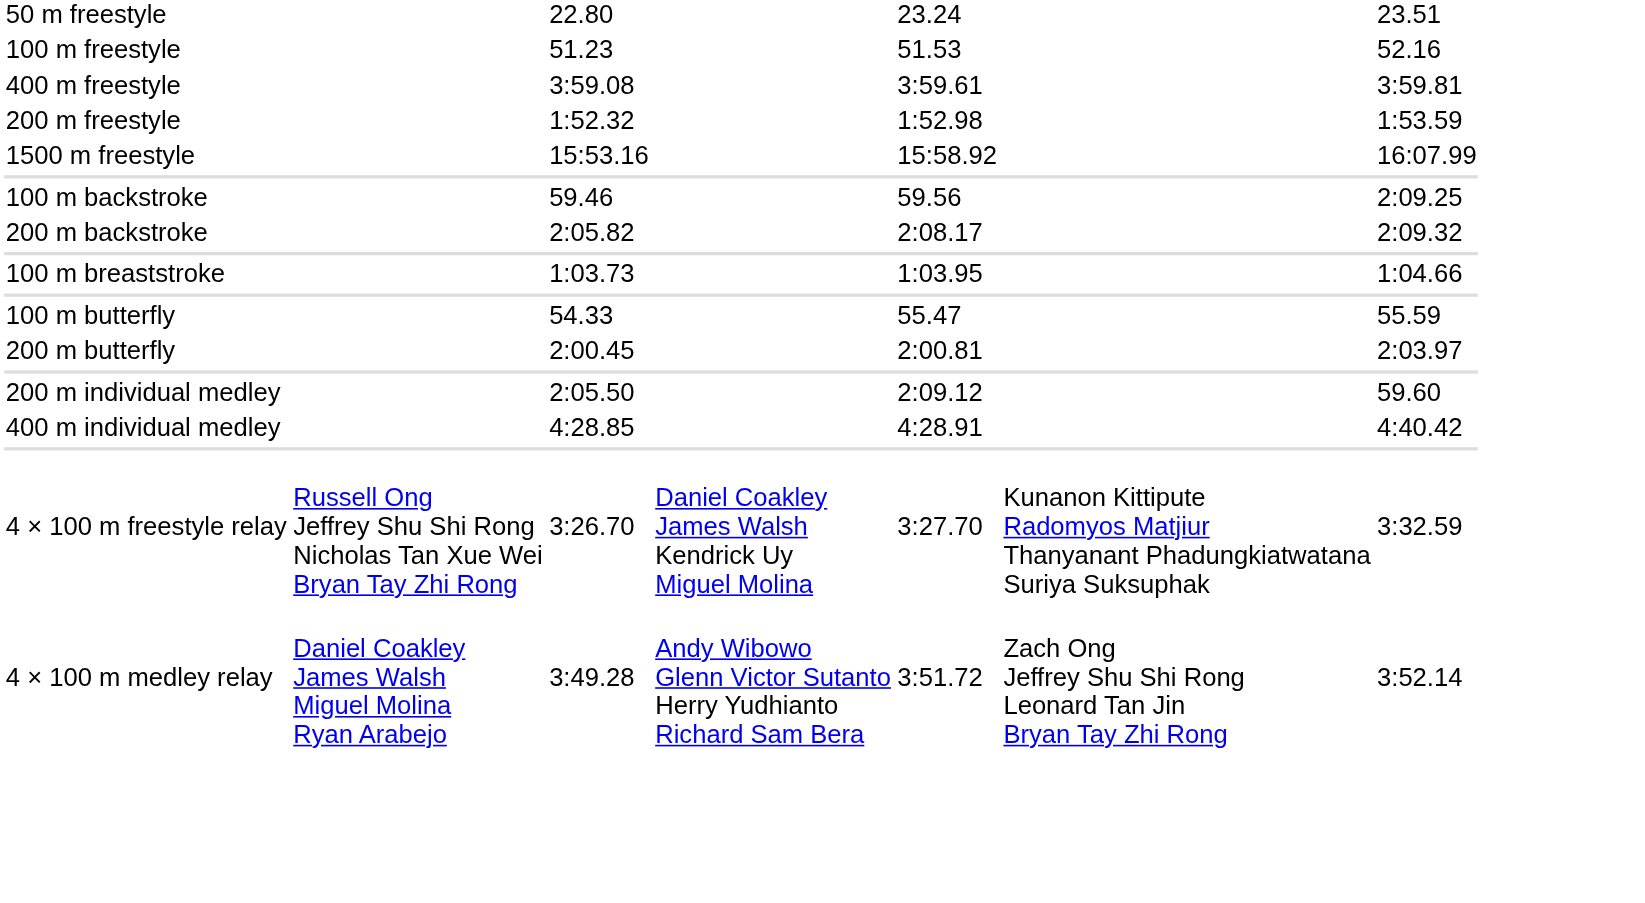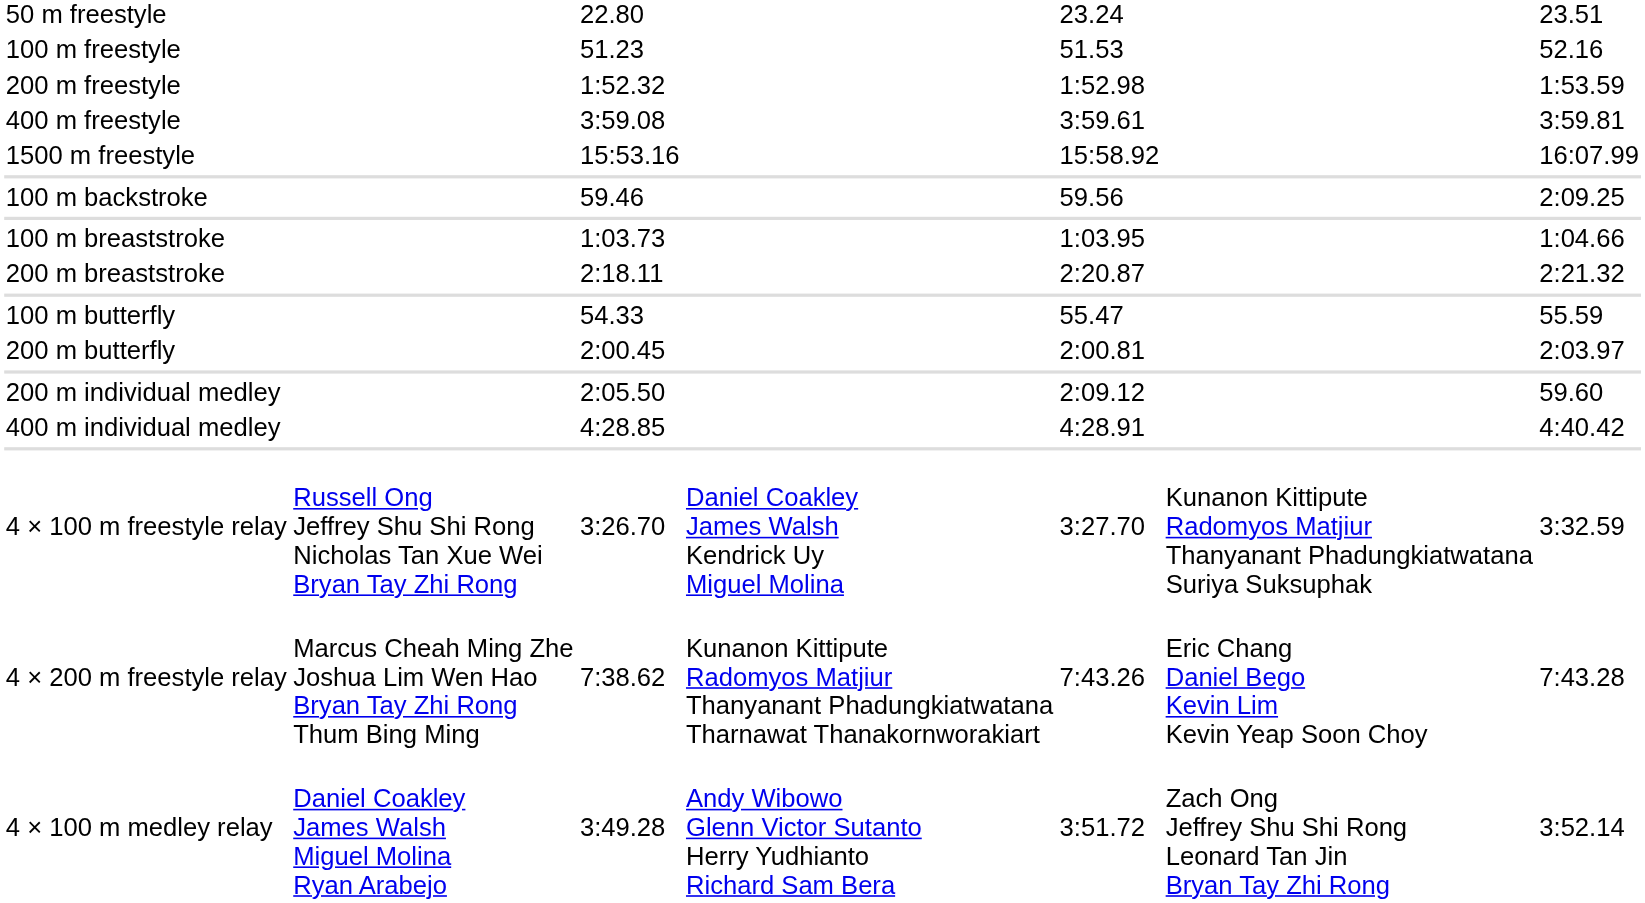 <table>
 <tr>
 <td>50 m freestyle</td>
 <td></td>
 <td>22.80</td>
 <td></td>
 <td>23.24</td>
 <td></td>
 <td>23.51</td>
 </tr>
 <tr>
 <td>100 m freestyle</td>
 <td></td>
 <td>51.23</td>
 <td></td>
 <td>51.53</td>
 <td></td>
 <td>52.16</td>
 </tr>
 <tr>
+<td>200 m freestyle</td>
+<td></td>
+<td>1:52.32</td>
+<td></td>
+<td>1:52.98</td>
+<td></td>
+<td>1:53.59</td>
+</tr>
+<tr>
 <td>400 m freestyle</td>
 <td></td>
 <td>3:59.08</td>
 <td></td>
 <td>3:59.61</td>
 <td></td>
 <td>3:59.81</td>
-</tr>
-<tr>
-<td>200 m freestyle</td>
-<td></td>
-<td>1:52.32</td>
-<td></td>
-<td>1:52.98</td>
-<td></td>
-<td>1:53.59</td>
 </tr>
 <tr>
 <td>1500 m freestyle</td>
 <td></td>
 <td>15:53.16</td>
 <td></td>
 <td>15:58.92</td>
 <td></td>
 <td>16:07.99</td>
 </tr>
 <tr bgcolor=#DDDDDD>
 <td colspan=7></td>
 </tr>
 <tr>
 <td>100 m backstroke</td>
 <td></td>
 <td>59.46</td>
 <td></td>
 <td>59.56</td>
 <td></td>
 <td>2:09.25</td>
 </tr>
-<tr>
-<td>200 m backstroke</td>
-<td></td>
-<td>2:05.82</td>
-<td></td>
-<td>2:08.17</td>
-<td></td>
-<td>2:09.32</td>
-</tr>
 <tr bgcolor=#DDDDDD>
 <td colspan=7></td>
 </tr>
 <tr>
 <td>100 m breaststroke</td>
 <td></td>
 <td>1:03.73</td>
 <td></td>
 <td>1:03.95</td>
 <td></td>
 <td>1:04.66</td>
+</tr>
+<tr>
+<td>200 m breaststroke</td>
+<td></td>
+<td>2:18.11</td>
+<td></td>
+<td>2:20.87</td>
+<td></td>
+<td>2:21.32</td>
 </tr>
 <tr bgcolor=#DDDDDD>
 <td colspan=7></td>
 </tr>
 <tr>
 <td>100 m butterfly</td>
 <td></td>
 <td>54.33</td>
 <td></td>
 <td>55.47</td>
 <td></td>
 <td>55.59</td>
 </tr>
 <tr>
 <td>200 m butterfly</td>
 <td></td>
 <td>2:00.45</td>
 <td></td>
 <td>2:00.81</td>
 <td></td>
 <td>2:03.97</td>
 </tr>
 <tr bgcolor=#DDDDDD>
 <td colspan=7></td>
 </tr>
 <tr>
 <td>200 m individual medley</td>
 <td></td>
 <td>2:05.50</td>
 <td></td>
 <td>2:09.12</td>
 <td></td>
 <td>59.60</td>
 </tr>
 <tr>
 <td>400 m individual medley</td>
 <td></td>
 <td>4:28.85</td>
 <td></td>
 <td>4:28.91</td>
 <td></td>
 <td>4:40.42</td>
 </tr>
 <tr bgcolor=#DDDDDD>
 <td colspan=7></td>
 </tr>
 <tr>
 <td>4 × 100 m freestyle relay</td>
 <td>  <br> <a href='#'>Russell Ong</a> <br> Jeffrey Shu Shi Rong <br> Nicholas Tan Xue Wei <br> <a href='#'>Bryan Tay Zhi Rong</a></td>
 <td>3:26.70</td>
 <td>  <br> <a href='#'>Daniel Coakley</a> <br> <a href='#'>James Walsh</a> <br> Kendrick Uy <br> <a href='#'>Miguel Molina</a></td>
 <td>3:27.70</td>
 <td>  <br> Kunanon Kittipute <br> <a href='#'>Radomyos Matjiur</a> <br> Thanyanant Phadungkiatwatana <br> Suriya Suksuphak</td>
 <td>3:32.59</td>
 </tr>
 <tr>
+<td>4 × 200 m freestyle relay</td>
+<td>  <br> Marcus Cheah Ming Zhe <br> Joshua Lim Wen Hao <br> <a href='#'>Bryan Tay Zhi Rong</a> <br> Thum Bing Ming</td>
+<td>7:38.62</td>
+<td>  <br> Kunanon Kittipute <br> <a href='#'>Radomyos Matjiur</a> <br> Thanyanant Phadungkiatwatana <br> Tharnawat Thanakornworakiart</td>
+<td>7:43.26</td>
+<td>  <br> Eric Chang <br> <a href='#'>Daniel Bego</a> <br> <a href='#'>Kevin Lim</a> <br> Kevin Yeap Soon Choy</td>
+<td>7:43.28</td>
+</tr>
+<tr>
 <td>4 × 100 m medley relay</td>
 <td>  <br> <a href='#'>Daniel Coakley</a> <br> <a href='#'>James Walsh</a> <br> <a href='#'>Miguel Molina</a> <br> <a href='#'>Ryan Arabejo</a></td>
 <td>3:49.28</td>
 <td>  <br> <a href='#'>Andy Wibowo</a> <br> <a href='#'>Glenn Victor Sutanto</a> <br> Herry Yudhianto <br> <a href='#'>Richard Sam Bera</a></td>
 <td>3:51.72</td>
 <td>  <br> Zach Ong <br> Jeffrey Shu Shi Rong <br> Leonard Tan Jin <br> <a href='#'>Bryan Tay Zhi Rong</a></td>
 <td>3:52.14</td>
 </tr>
 </table>
